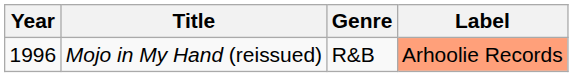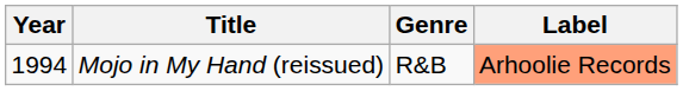 <table class="wikitable">
 <tr>
 <th>Year</th>
 <th>Title</th>
 <th>Genre</th>
 <th>Label</th>
 </tr>
 <tr>
-<td>1996</td>
+<td>1994</td>
 <td><em>Mojo in My Hand</em> (reissued)</td>
 <td>R&B</td>
 <td style="background: lightsalmon;">Arhoolie Records</td>
 </tr>
 </table>
